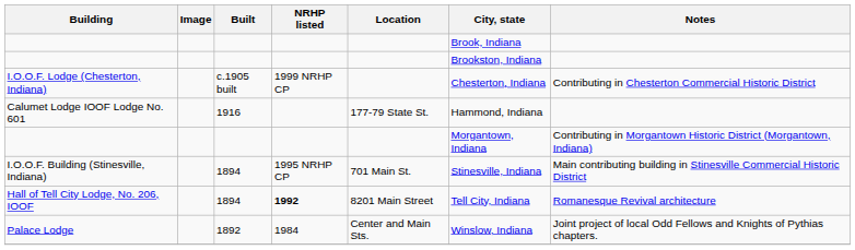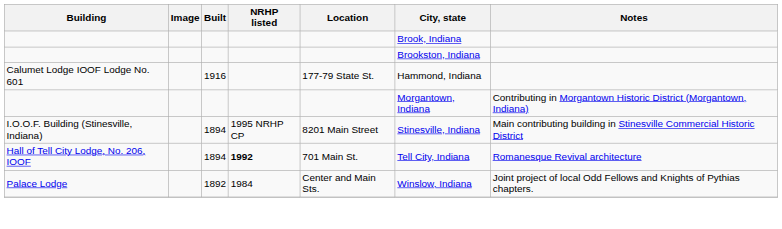 <table class="wikitable sortable">
 <tr>
 <th>Building<br></th>
 <th class="unsortable">Image</th>
 <th>Built</th>
 <th>NRHP<br>listed</th>
 <th>Location</th>
 <th>City, state</th>
 <th class="unsortable">Notes</th>
 </tr>
 <tr>
 <td></td>
 <td></td>
 <td></td>
 <td></td>
 <td></td>
 <td><a href='#'>Brook, Indiana</a></td>
 <td></td>
 </tr>
 <tr>
 <td></td>
 <td></td>
 <td></td>
 <td></td>
 <td></td>
 <td><a href='#'>Brookston, Indiana</a></td>
 <td></td>
 </tr>
 <tr>
-<td><a href='#'>I.O.O.F. Lodge (Chesterton, Indiana)</a></td>
-<td></td>
-<td>c.1905 built</td>
-<td>1999 NRHP CP</td>
-<td></td>
-<td><a href='#'>Chesterton, Indiana</a></td>
-<td>Contributing in <a href='#'>Chesterton Commercial Historic District</a></td>
-</tr>
-<tr>
 <td>Calumet Lodge IOOF Lodge No. 601</td>
 <td></td>
 <td>1916</td>
 <td></td>
 <td>177-79 State St.</td>
 <td>Hammond, Indiana</td>
 <td></td>
 </tr>
 <tr ->
 <td></td>
 <td></td>
 <td></td>
 <td></td>
 <td></td>
 <td><a href='#'>Morgantown, Indiana</a></td>
 <td>Contributing in <a href='#'>Morgantown Historic District (Morgantown, Indiana)</a></td>
 </tr>
 <tr>
 <td>I.O.O.F. Building (Stinesville, Indiana)</td>
 <td></td>
 <td>1894</td>
 <td>1995 NRHP CP</td>
-<td>701 Main St.<br><small></small></td>
+<td>8201 Main Street</td>
 <td><a href='#'>Stinesville, Indiana</a></td>
 <td>Main contributing building in <a href='#'>Stinesville Commercial Historic District</a></td>
 </tr>
 <tr>
 <td><a href='#'>Hall of Tell City Lodge, No. 206, IOOF</a></td>
 <td></td>
 <td>1894</td>
 <td><strong>1992</strong></td>
-<td>8201 Main Street</td>
+<td>701 Main St.<br><small></small></td>
 <td><a href='#'>Tell City, Indiana</a></td>
 <td><a href='#'>Romanesque Revival architecture</a></td>
 </tr>
 <tr>
 <td><a href='#'>Palace Lodge</a></td>
 <td></td>
 <td>1892</td>
 <td>1984</td>
 <td>Center and Main Sts.<br><small></small></td>
 <td><a href='#'>Winslow, Indiana</a></td>
 <td>Joint project of local Odd Fellows and Knights of Pythias chapters.</td>
 </tr>
 <tr>
 </tr>
 </table>
